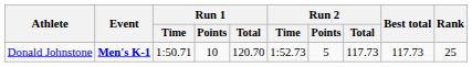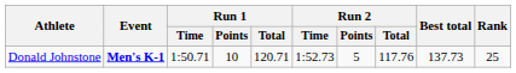 <table class="wikitable" style="font-size:90%;text-align:center;">
 <tr>
 <th rowspan=2>Athlete</th>
 <th rowspan=2>Event</th>
 <th colspan=3>Run 1</th>
 <th colspan=3>Run 2</th>
 <th rowspan=2>Best total</th>
 <th rowspan=2>Rank</th>
 </tr>
 <tr style="font-size:95%">
 <th>Time</th>
 <th>Points</th>
 <th>Total</th>
 <th>Time</th>
 <th>Points</th>
 <th>Total</th>
 </tr>
 <tr>
 <td align=left><a href='#'>Donald Johnstone</a></td>
 <td align=left><strong><a href='#'>Men's K-1</a></strong></td>
 <td>1:50.71</td>
 <td>10</td>
-<td>120.70</td>
+<td>120.71</td>
 <td>1:52.73</td>
 <td>5</td>
-<td>117.73</td>
-<td>117.73</td>
+<td>117.76</td>
+<td>137.73</td>
 <td>25</td>
 </tr>
 </table>
